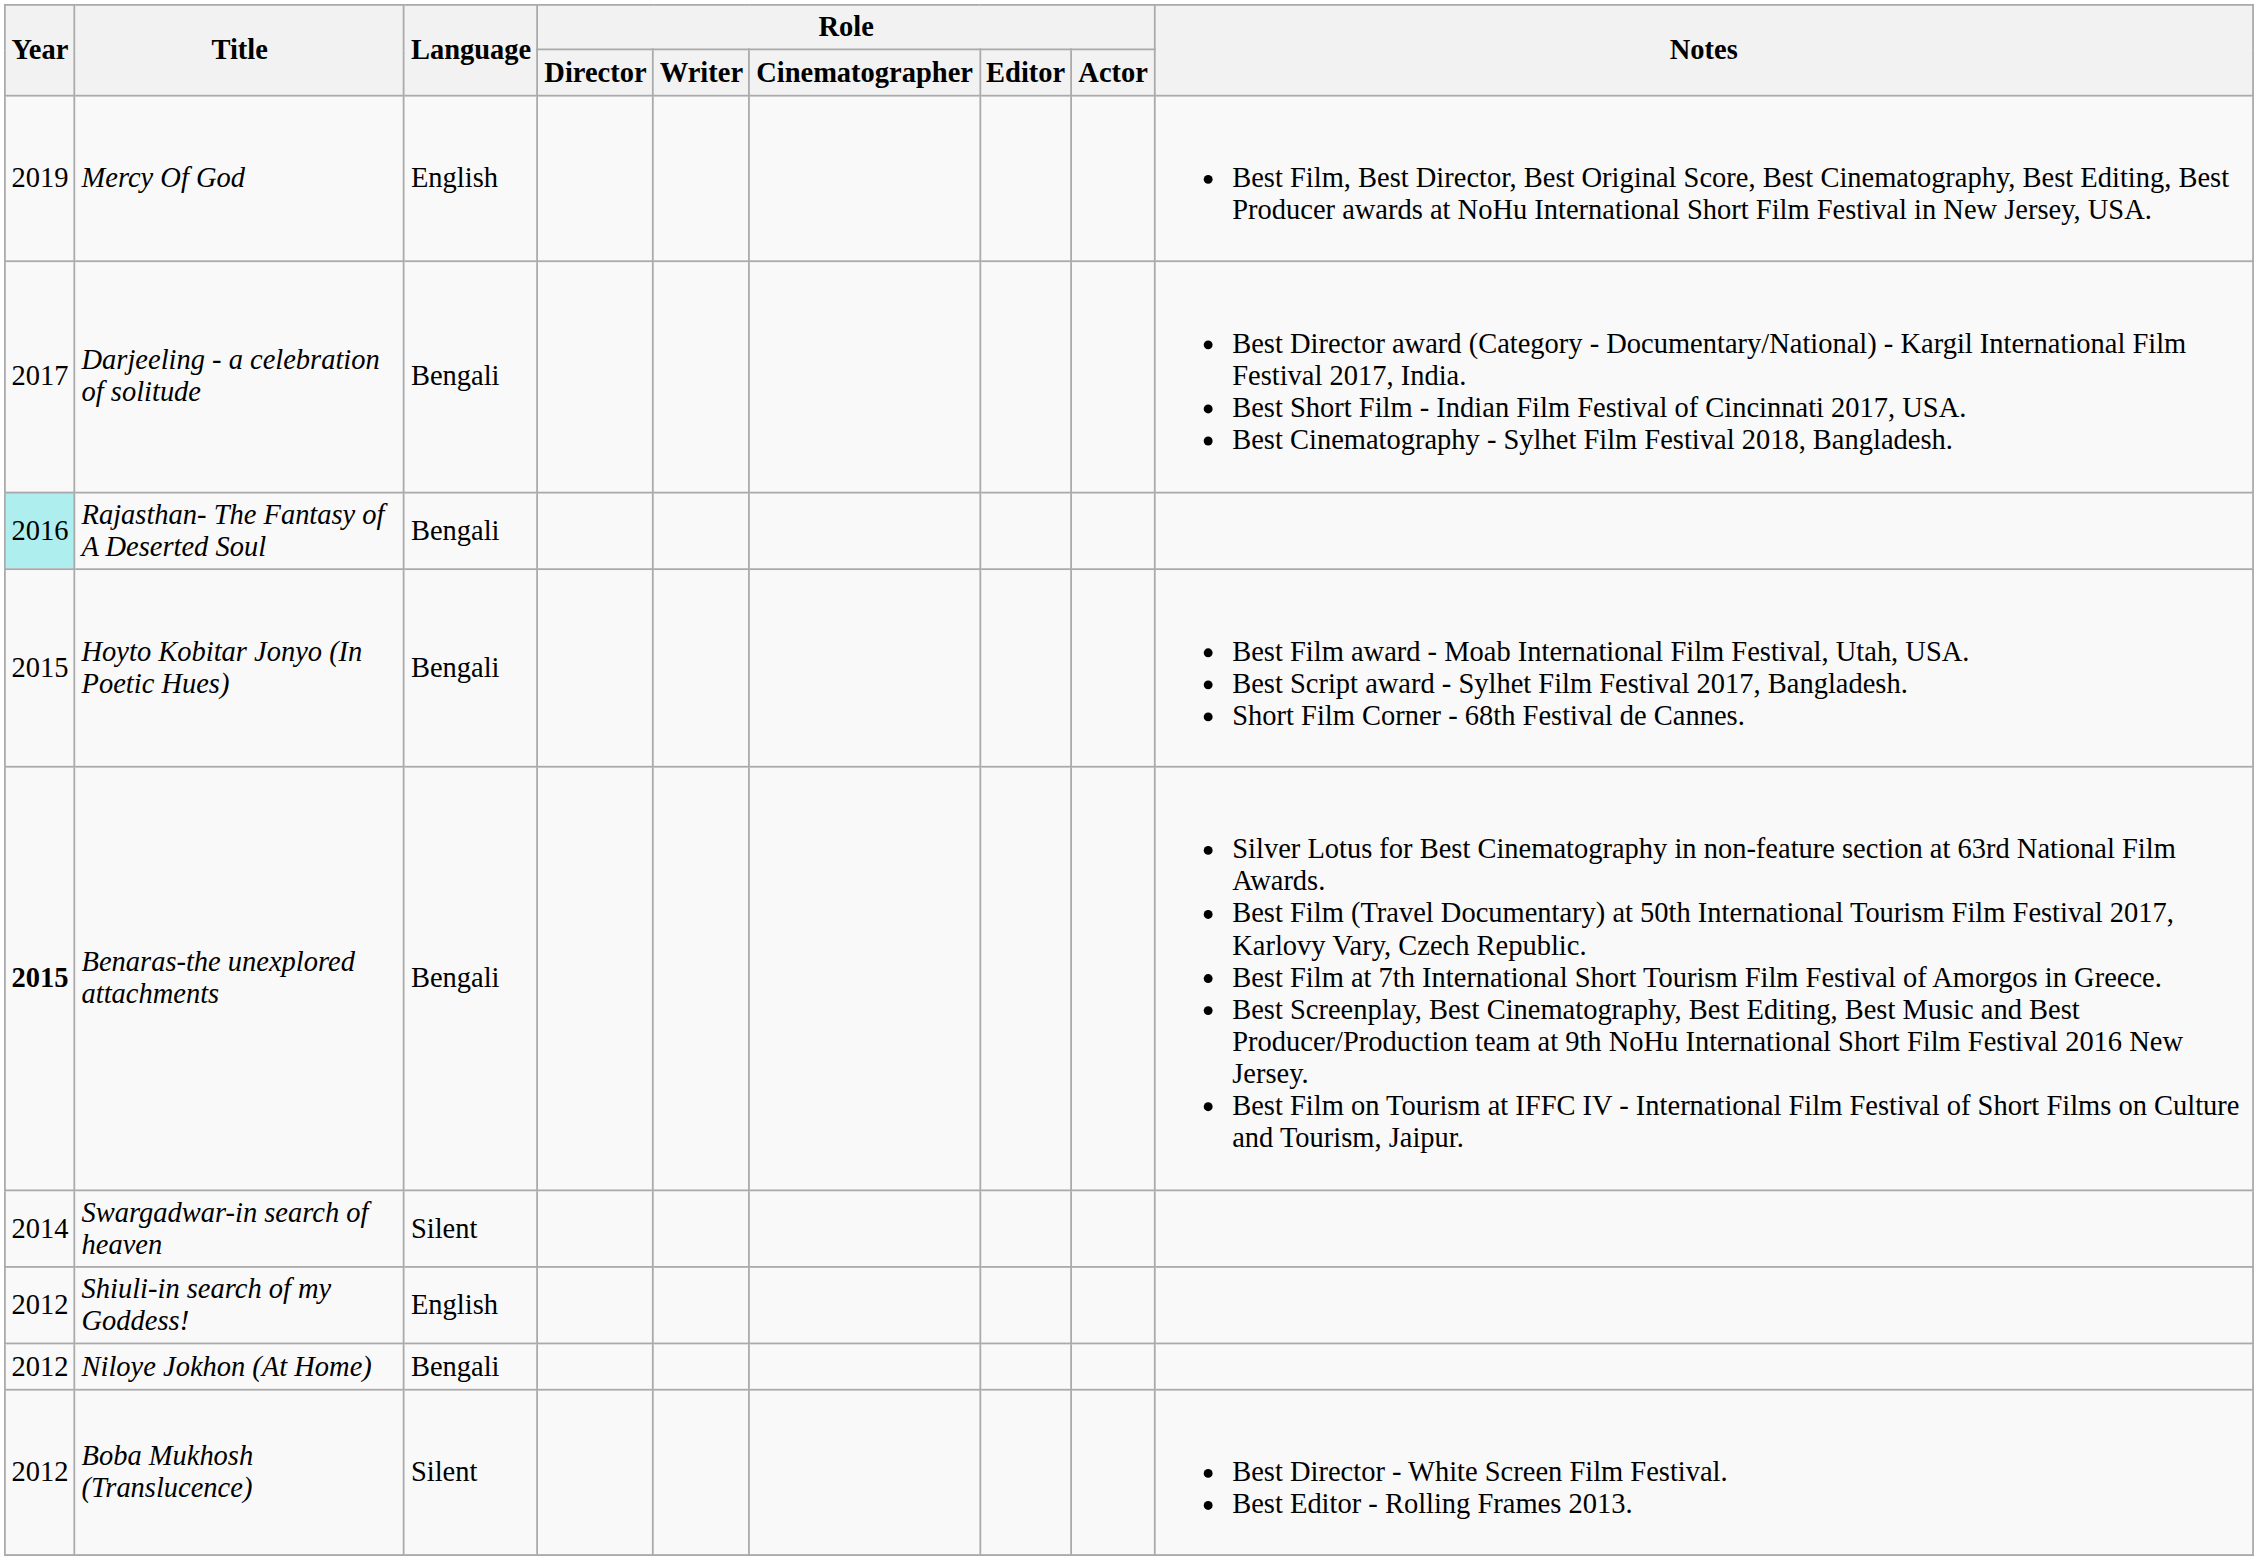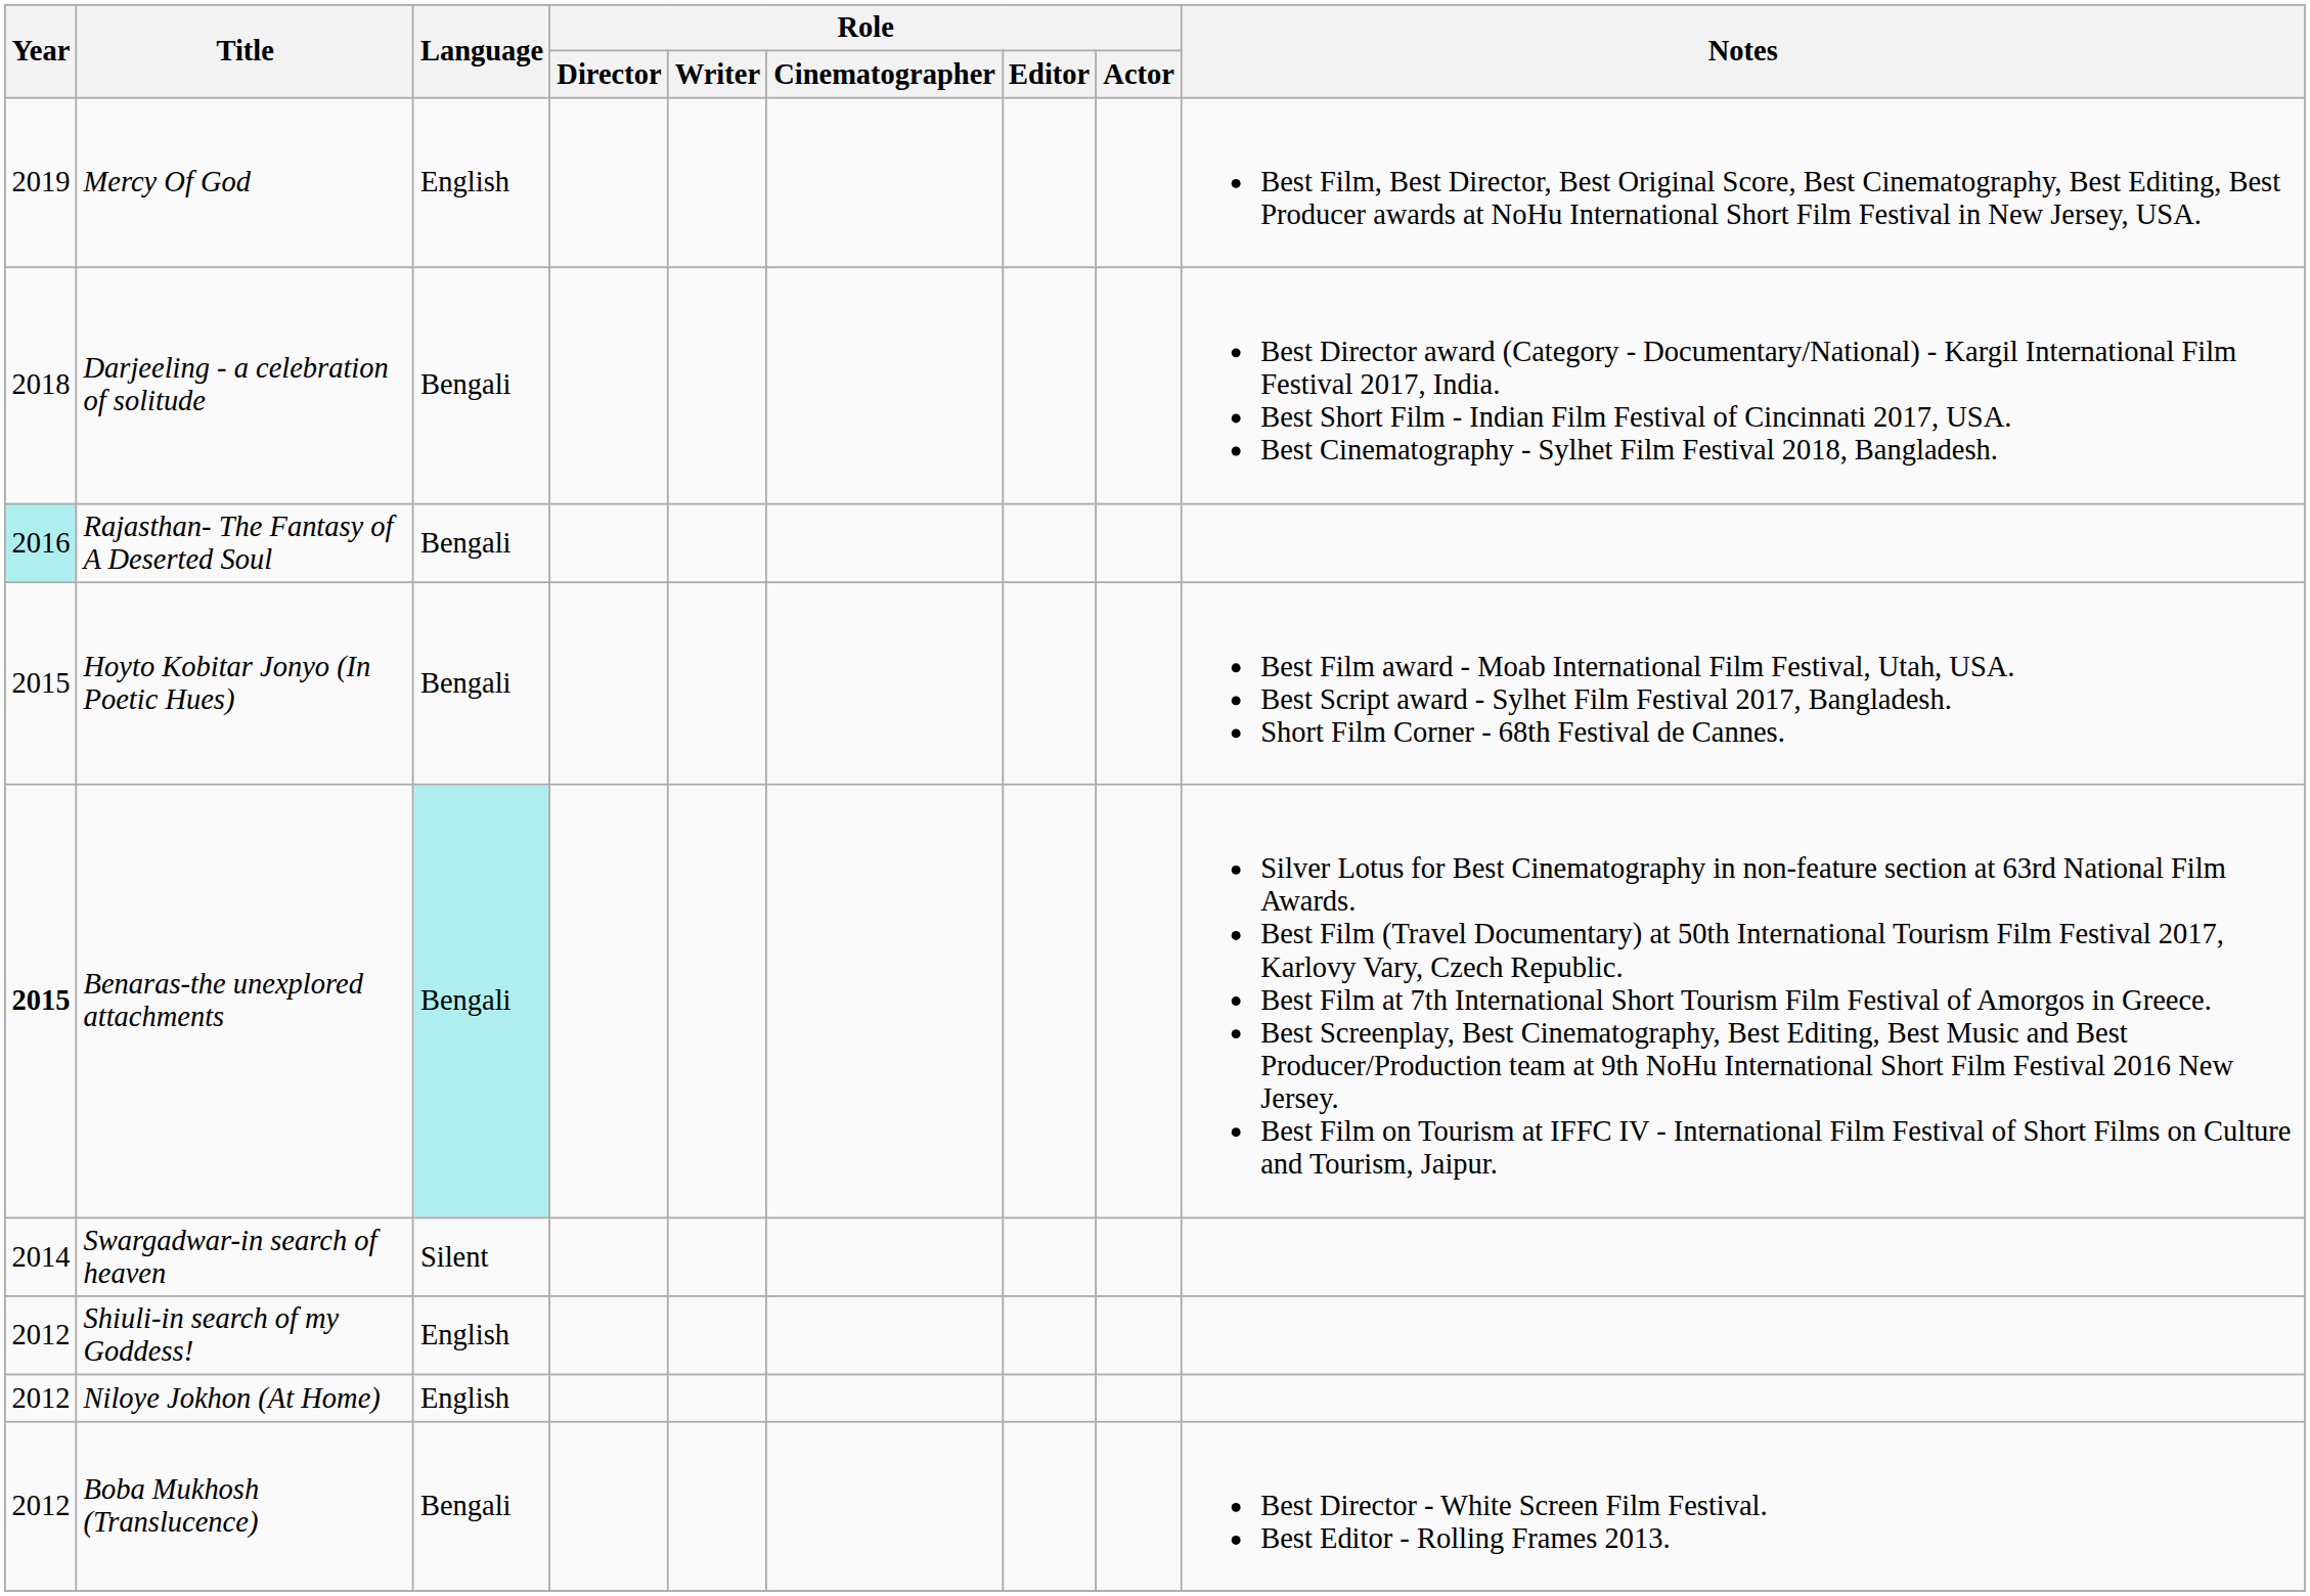 <table class="wikitable sortable" style="width:100%">
 <tr>
 <th rowspan="2">Year</th>
 <th rowspan="2">Title</th>
 <th rowspan="2">Language</th>
 <th colspan="5">Role</th>
 <th rowspan="2">Notes</th>
 </tr>
 <tr>
 <th>Director</th>
 <th>Writer</th>
 <th>Cinematographer</th>
 <th>Editor</th>
 <th>Actor</th>
 </tr>
 <tr>
 <td>2019</td>
 <td><em>Mercy Of God</em></td>
 <td>English</td>
 <td></td>
 <td></td>
 <td></td>
 <td></td>
 <td></td>
 <td><br><ul><li>Best Film, Best Director, Best Original Score, Best Cinematography, Best Editing, Best Producer awards at NoHu International Short Film Festival in New Jersey, USA.</li></ul></td>
 </tr>
 <tr>
-<td>2017</td>
+<td>2018</td>
 <td><em>Darjeeling - a celebration of solitude</em></td>
 <td Bengali>Bengali</td>
 <td></td>
 <td></td>
 <td></td>
 <td></td>
 <td></td>
 <td><br><ul><li>Best Director award (Category - Documentary/National) - Kargil International Film Festival 2017, India.</li><li>Best Short Film - Indian Film Festival of Cincinnati 2017, USA.</li><li>Best Cinematography - Sylhet Film Festival 2018, Bangladesh.</li></ul></td>
 </tr>
 <tr>
 <td style="background: paleturquoise;">2016</td>
 <td><em>Rajasthan- The Fantasy of A Deserted Soul</em></td>
 <td Bengali>Bengali</td>
 <td></td>
 <td></td>
 <td></td>
 <td></td>
 <td></td>
 </tr>
 <tr>
 <td>2015</td>
 <td><em>Hoyto Kobitar Jonyo (In Poetic Hues)</em></td>
 <td>Bengali</td>
 <td></td>
 <td></td>
 <td></td>
 <td></td>
 <td></td>
 <td><br><ul><li>Best Film award - Moab International Film Festival, Utah, USA.</li><li>Best Script award - Sylhet Film Festival 2017, Bangladesh.</li><li>Short Film Corner - 68th Festival de Cannes.</li></ul></td>
 </tr>
 <tr>
 <td><strong>2015</strong></td>
 <td><em>Benaras-the unexplored attachments</em></td>
-<td>Bengali</td>
+<td style="background: paleturquoise;">Bengali</td>
 <td></td>
 <td></td>
 <td></td>
 <td></td>
 <td></td>
 <td><br><ul><li>Silver Lotus for Best Cinematography in non-feature section at 63rd National Film Awards.</li><li>Best Film (Travel Documentary) at 50th International Tourism Film Festival 2017, Karlovy Vary, Czech Republic.</li><li>Best Film at 7th International Short Tourism Film Festival of Amorgos in Greece.</li><li>Best Screenplay, Best Cinematography, Best Editing, Best Music and Best Producer/Production team at 9th NoHu International Short Film Festival 2016 New Jersey.</li><li>Best Film on Tourism at IFFC IV - International Film Festival of Short Films on Culture and Tourism, Jaipur.</li></ul></td>
 </tr>
 <tr>
 <td>2014</td>
 <td><em>Swargadwar-in search of heaven</em></td>
 <td>Silent</td>
 <td></td>
 <td></td>
 <td></td>
 <td></td>
 <td></td>
 <td></td>
 </tr>
 <tr>
 <td>2012</td>
 <td><em>Shiuli-in search of my Goddess!</em></td>
 <td>English</td>
 <td></td>
 <td></td>
 <td></td>
 <td></td>
 <td></td>
 <td></td>
 </tr>
 <tr>
 <td>2012</td>
 <td><em>Niloye Jokhon (At Home)</em></td>
-<td>Bengali</td>
+<td>English</td>
 <td></td>
 <td></td>
 <td></td>
 <td></td>
 <td></td>
 <td></td>
 </tr>
 <tr>
 <td>2012</td>
 <td><em>Boba Mukhosh (Translucence)</em></td>
-<td>Silent</td>
+<td>Bengali</td>
 <td></td>
 <td></td>
 <td></td>
 <td></td>
 <td></td>
 <td><br><ul><li>Best Director - White Screen Film Festival.</li><li>Best Editor - Rolling Frames 2013.</li></ul></td>
 </tr>
 <tr>
 </tr>
 </table>
